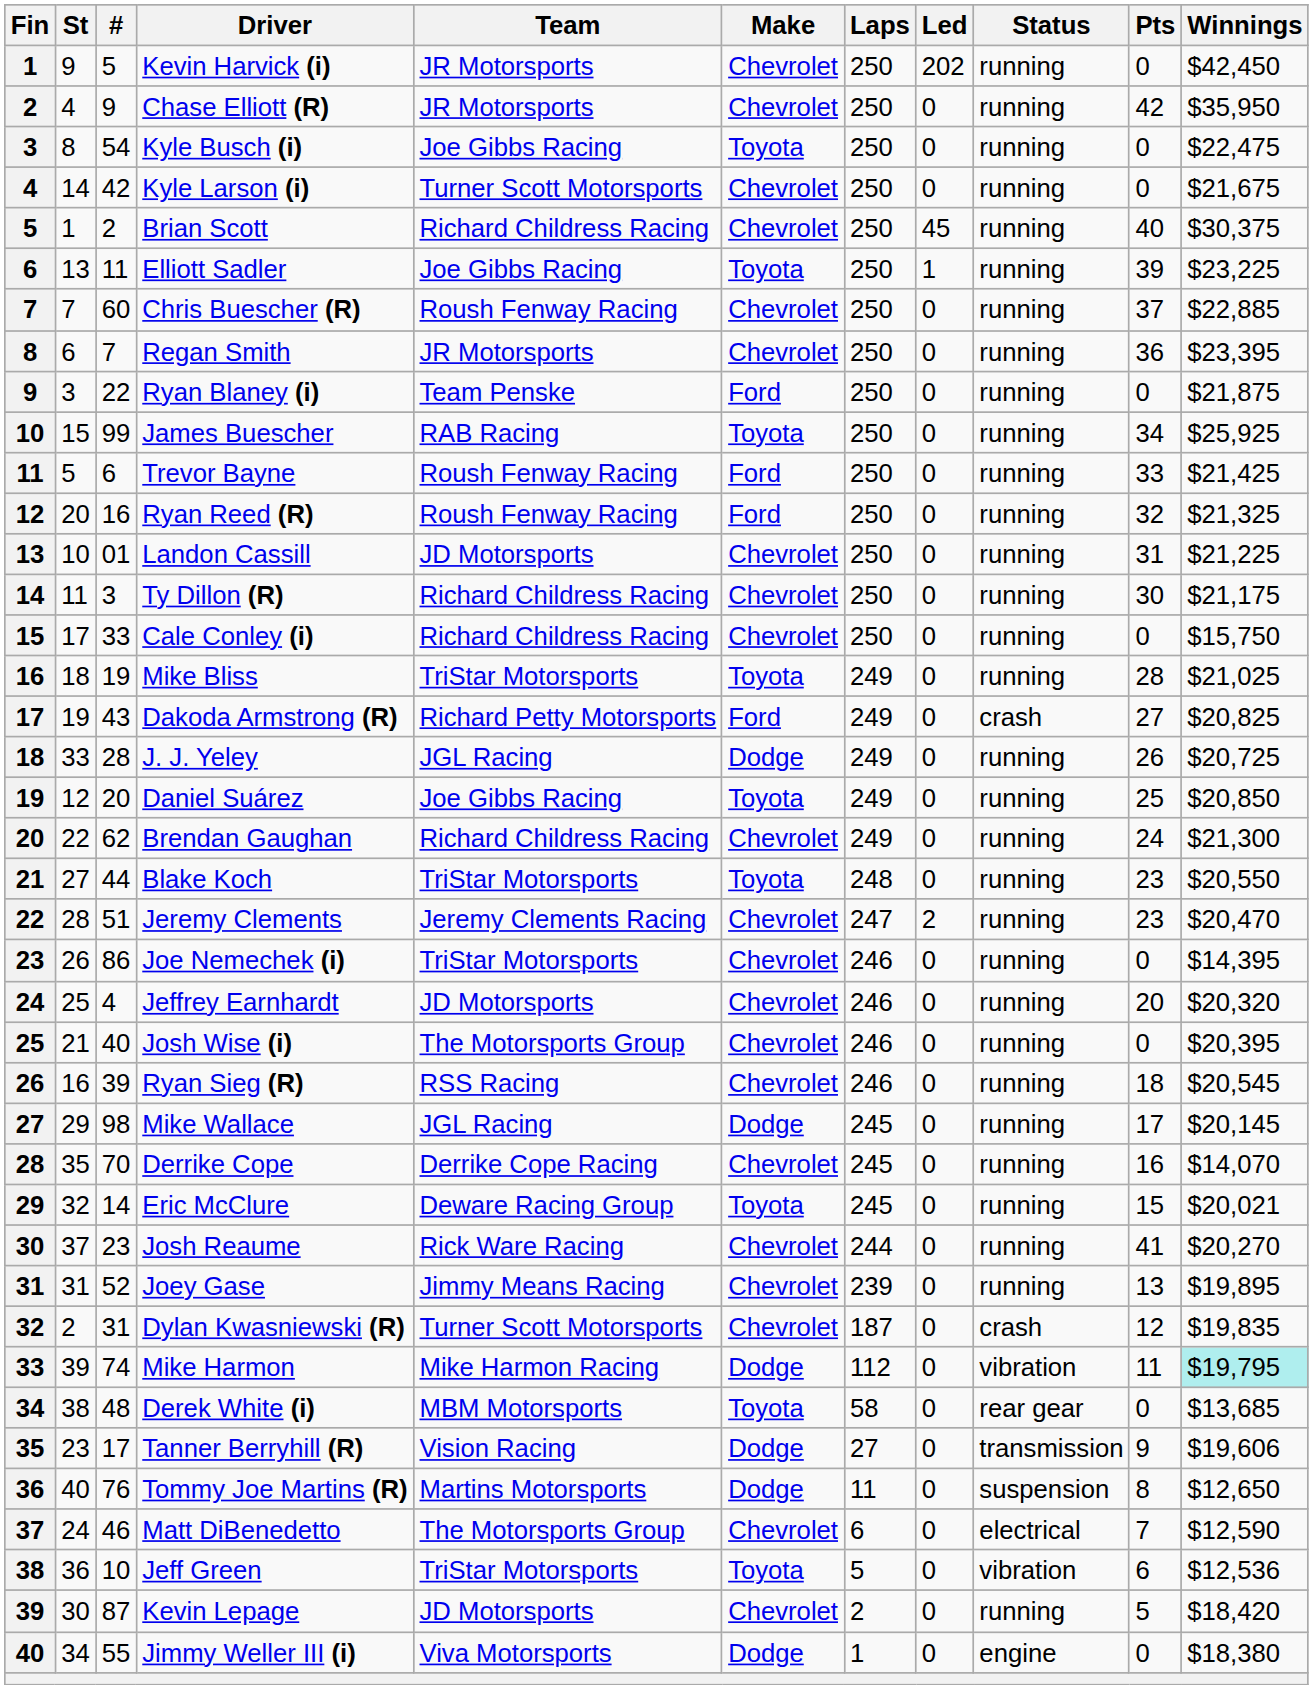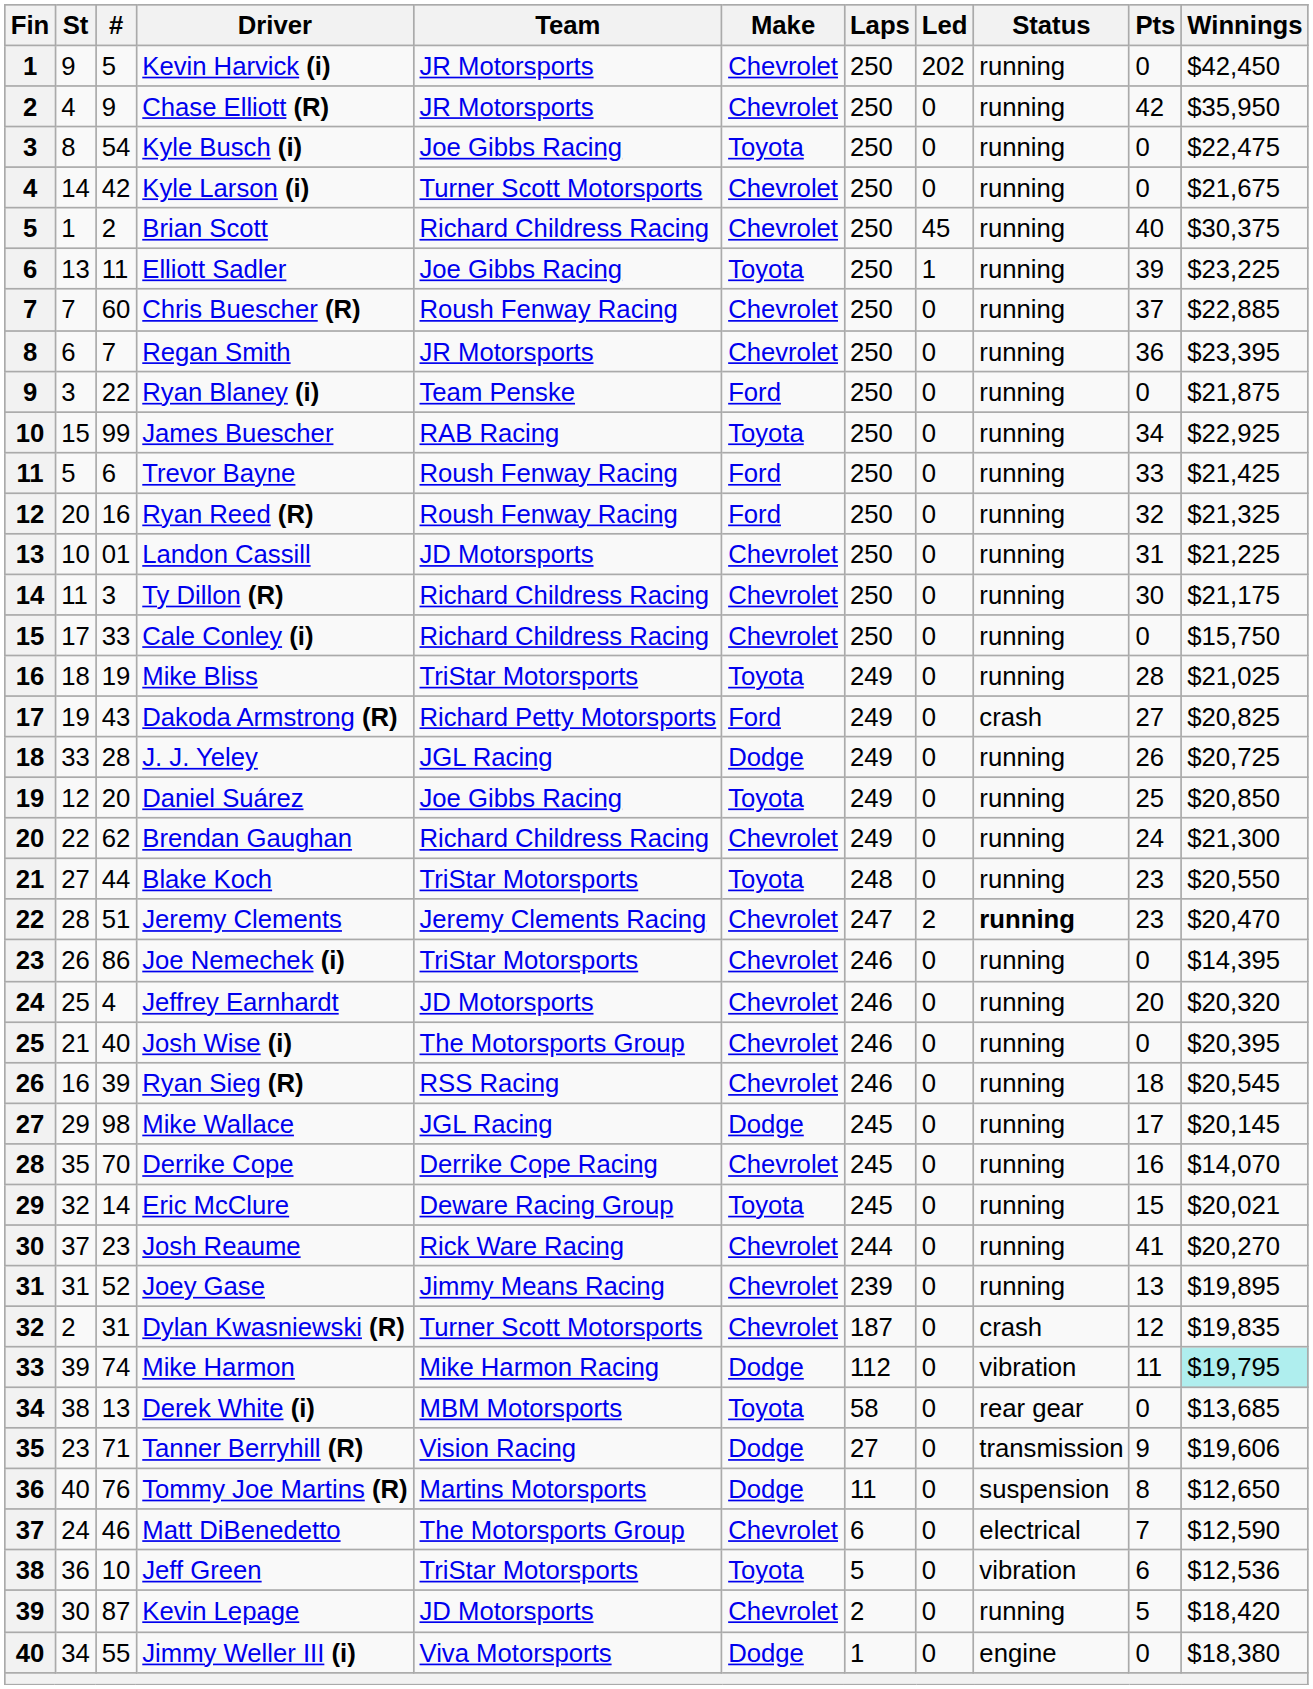 <table class="wikitable" style="font-size:95%">
 <tr>
 <th>Fin</th>
 <th>St</th>
 <th>#</th>
 <th>Driver</th>
 <th>Team</th>
 <th>Make</th>
 <th>Laps</th>
 <th>Led</th>
 <th>Status</th>
 <th>Pts</th>
 <th>Winnings</th>
 </tr>
 <tr>
 <th>1</th>
 <td>9</td>
 <td>5</td>
 <td><a href='#'>Kevin Harvick</a> <strong>(i)</strong></td>
 <td><a href='#'>JR Motorsports</a></td>
 <td><a href='#'>Chevrolet</a></td>
 <td>250</td>
 <td>202</td>
 <td>running</td>
 <td>0</td>
 <td>$42,450</td>
 </tr>
 <tr>
 <th>2</th>
 <td>4</td>
 <td>9</td>
 <td><a href='#'>Chase Elliott</a> <strong>(R)</strong></td>
 <td><a href='#'>JR Motorsports</a></td>
 <td><a href='#'>Chevrolet</a></td>
 <td>250</td>
 <td>0</td>
 <td>running</td>
 <td>42</td>
 <td>$35,950</td>
 </tr>
 <tr>
 <th>3</th>
 <td>8</td>
 <td>54</td>
 <td><a href='#'>Kyle Busch</a> <strong>(i)</strong></td>
 <td><a href='#'>Joe Gibbs Racing</a></td>
 <td><a href='#'>Toyota</a></td>
 <td>250</td>
 <td>0</td>
 <td>running</td>
 <td>0</td>
 <td>$22,475</td>
 </tr>
 <tr>
 <th>4</th>
 <td>14</td>
 <td>42</td>
 <td><a href='#'>Kyle Larson</a> <strong>(i)</strong></td>
 <td><a href='#'>Turner Scott Motorsports</a></td>
 <td><a href='#'>Chevrolet</a></td>
 <td>250</td>
 <td>0</td>
 <td>running</td>
 <td>0</td>
 <td>$21,675</td>
 </tr>
 <tr>
 <th>5</th>
 <td>1</td>
 <td>2</td>
 <td><a href='#'>Brian Scott</a></td>
 <td><a href='#'>Richard Childress Racing</a></td>
 <td><a href='#'>Chevrolet</a></td>
 <td>250</td>
 <td>45</td>
 <td>running</td>
 <td>40</td>
 <td>$30,375</td>
 </tr>
 <tr>
 <th>6</th>
 <td>13</td>
 <td>11</td>
 <td><a href='#'>Elliott Sadler</a></td>
 <td><a href='#'>Joe Gibbs Racing</a></td>
 <td><a href='#'>Toyota</a></td>
 <td>250</td>
 <td>1</td>
 <td>running</td>
 <td>39</td>
 <td>$23,225</td>
 </tr>
 <tr>
 <th>7</th>
 <td>7</td>
 <td>60</td>
 <td><a href='#'>Chris Buescher</a> <strong>(R)</strong></td>
 <td><a href='#'>Roush Fenway Racing</a></td>
 <td><a href='#'>Chevrolet</a></td>
 <td>250</td>
 <td>0</td>
 <td>running</td>
 <td>37</td>
 <td>$22,885</td>
 </tr>
 <tr>
 <th>8</th>
 <td>6</td>
 <td>7</td>
 <td><a href='#'>Regan Smith</a></td>
 <td><a href='#'>JR Motorsports</a></td>
 <td><a href='#'>Chevrolet</a></td>
 <td>250</td>
 <td>0</td>
 <td>running</td>
 <td>36</td>
 <td>$23,395</td>
 </tr>
 <tr>
 <th>9</th>
 <td>3</td>
 <td>22</td>
 <td><a href='#'>Ryan Blaney</a> <strong>(i)</strong></td>
 <td><a href='#'>Team Penske</a></td>
 <td><a href='#'>Ford</a></td>
 <td>250</td>
 <td>0</td>
 <td>running</td>
 <td>0</td>
 <td>$21,875</td>
 </tr>
 <tr>
 <th>10</th>
 <td>15</td>
 <td>99</td>
 <td><a href='#'>James Buescher</a></td>
 <td><a href='#'>RAB Racing</a></td>
 <td><a href='#'>Toyota</a></td>
 <td>250</td>
 <td>0</td>
 <td>running</td>
 <td>34</td>
-<td>$25,925</td>
+<td>$22,925</td>
 </tr>
 <tr>
 <th>11</th>
 <td>5</td>
 <td>6</td>
 <td><a href='#'>Trevor Bayne</a></td>
 <td><a href='#'>Roush Fenway Racing</a></td>
 <td><a href='#'>Ford</a></td>
 <td>250</td>
 <td>0</td>
 <td>running</td>
 <td>33</td>
 <td>$21,425</td>
 </tr>
 <tr>
 <th>12</th>
 <td>20</td>
 <td>16</td>
 <td><a href='#'>Ryan Reed</a> <strong>(R)</strong></td>
 <td><a href='#'>Roush Fenway Racing</a></td>
 <td><a href='#'>Ford</a></td>
 <td>250</td>
 <td>0</td>
 <td>running</td>
 <td>32</td>
 <td>$21,325</td>
 </tr>
 <tr>
 <th>13</th>
 <td>10</td>
 <td>01</td>
 <td><a href='#'>Landon Cassill</a></td>
 <td><a href='#'>JD Motorsports</a></td>
 <td><a href='#'>Chevrolet</a></td>
 <td>250</td>
 <td>0</td>
 <td>running</td>
 <td>31</td>
 <td>$21,225</td>
 </tr>
 <tr>
 <th>14</th>
 <td>11</td>
 <td>3</td>
 <td><a href='#'>Ty Dillon</a> <strong>(R)</strong></td>
 <td><a href='#'>Richard Childress Racing</a></td>
 <td><a href='#'>Chevrolet</a></td>
 <td>250</td>
 <td>0</td>
 <td>running</td>
 <td>30</td>
 <td>$21,175</td>
 </tr>
 <tr>
 <th>15</th>
 <td>17</td>
 <td>33</td>
 <td><a href='#'>Cale Conley</a> <strong>(i)</strong></td>
 <td><a href='#'>Richard Childress Racing</a></td>
 <td><a href='#'>Chevrolet</a></td>
 <td>250</td>
 <td>0</td>
 <td>running</td>
 <td>0</td>
 <td>$15,750</td>
 </tr>
 <tr>
 <th>16</th>
 <td>18</td>
 <td>19</td>
 <td><a href='#'>Mike Bliss</a></td>
 <td><a href='#'>TriStar Motorsports</a></td>
 <td><a href='#'>Toyota</a></td>
 <td>249</td>
 <td>0</td>
 <td>running</td>
 <td>28</td>
 <td>$21,025</td>
 </tr>
 <tr>
 <th>17</th>
 <td>19</td>
 <td>43</td>
 <td><a href='#'>Dakoda Armstrong</a> <strong>(R)</strong></td>
 <td><a href='#'>Richard Petty Motorsports</a></td>
 <td><a href='#'>Ford</a></td>
 <td>249</td>
 <td>0</td>
 <td>crash</td>
 <td>27</td>
 <td>$20,825</td>
 </tr>
 <tr>
 <th>18</th>
 <td>33</td>
 <td>28</td>
 <td><a href='#'>J. J. Yeley</a></td>
 <td><a href='#'>JGL Racing</a></td>
 <td><a href='#'>Dodge</a></td>
 <td>249</td>
 <td>0</td>
 <td>running</td>
 <td>26</td>
 <td>$20,725</td>
 </tr>
 <tr>
 <th>19</th>
 <td>12</td>
 <td>20</td>
 <td><a href='#'>Daniel Suárez</a></td>
 <td><a href='#'>Joe Gibbs Racing</a></td>
 <td><a href='#'>Toyota</a></td>
 <td>249</td>
 <td>0</td>
 <td>running</td>
 <td>25</td>
 <td>$20,850</td>
 </tr>
 <tr>
 <th>20</th>
 <td>22</td>
 <td>62</td>
 <td><a href='#'>Brendan Gaughan</a></td>
 <td><a href='#'>Richard Childress Racing</a></td>
 <td><a href='#'>Chevrolet</a></td>
 <td>249</td>
 <td>0</td>
 <td>running</td>
 <td>24</td>
 <td>$21,300</td>
 </tr>
 <tr>
 <th>21</th>
 <td>27</td>
 <td>44</td>
 <td><a href='#'>Blake Koch</a></td>
 <td><a href='#'>TriStar Motorsports</a></td>
 <td><a href='#'>Toyota</a></td>
 <td>248</td>
 <td>0</td>
 <td>running</td>
 <td>23</td>
 <td>$20,550</td>
 </tr>
 <tr>
 <th>22</th>
 <td>28</td>
 <td>51</td>
 <td><a href='#'>Jeremy Clements</a></td>
 <td><a href='#'>Jeremy Clements Racing</a></td>
 <td><a href='#'>Chevrolet</a></td>
 <td>247</td>
 <td>2</td>
-<td>running</td>
+<td><strong>running</strong></td>
 <td>23</td>
 <td>$20,470</td>
 </tr>
 <tr>
 <th>23</th>
 <td>26</td>
 <td>86</td>
 <td><a href='#'>Joe Nemechek</a> <strong>(i)</strong></td>
 <td><a href='#'>TriStar Motorsports</a></td>
 <td><a href='#'>Chevrolet</a></td>
 <td>246</td>
 <td>0</td>
 <td>running</td>
 <td>0</td>
 <td>$14,395</td>
 </tr>
 <tr>
 <th>24</th>
 <td>25</td>
 <td>4</td>
 <td><a href='#'>Jeffrey Earnhardt</a></td>
 <td><a href='#'>JD Motorsports</a></td>
 <td><a href='#'>Chevrolet</a></td>
 <td>246</td>
 <td>0</td>
 <td>running</td>
 <td>20</td>
 <td>$20,320</td>
 </tr>
 <tr>
 <th>25</th>
 <td>21</td>
 <td>40</td>
 <td><a href='#'>Josh Wise</a> <strong>(i)</strong></td>
 <td><a href='#'>The Motorsports Group</a></td>
 <td><a href='#'>Chevrolet</a></td>
 <td>246</td>
 <td>0</td>
 <td>running</td>
 <td>0</td>
 <td>$20,395</td>
 </tr>
 <tr>
 <th>26</th>
 <td>16</td>
 <td>39</td>
 <td><a href='#'>Ryan Sieg</a> <strong>(R)</strong></td>
 <td><a href='#'>RSS Racing</a></td>
 <td><a href='#'>Chevrolet</a></td>
 <td>246</td>
 <td>0</td>
 <td>running</td>
 <td>18</td>
 <td>$20,545</td>
 </tr>
 <tr>
 <th>27</th>
 <td>29</td>
 <td>98</td>
 <td><a href='#'>Mike Wallace</a></td>
 <td><a href='#'>JGL Racing</a></td>
 <td><a href='#'>Dodge</a></td>
 <td>245</td>
 <td>0</td>
 <td>running</td>
 <td>17</td>
 <td>$20,145</td>
 </tr>
 <tr>
 <th>28</th>
 <td>35</td>
 <td>70</td>
 <td><a href='#'>Derrike Cope</a></td>
 <td><a href='#'>Derrike Cope Racing</a></td>
 <td><a href='#'>Chevrolet</a></td>
 <td>245</td>
 <td>0</td>
 <td>running</td>
 <td>16</td>
 <td>$14,070</td>
 </tr>
 <tr>
 <th>29</th>
 <td>32</td>
 <td>14</td>
 <td><a href='#'>Eric McClure</a></td>
 <td><a href='#'>Deware Racing Group</a></td>
 <td><a href='#'>Toyota</a></td>
 <td>245</td>
 <td>0</td>
 <td>running</td>
 <td>15</td>
 <td>$20,021</td>
 </tr>
 <tr>
 <th>30</th>
 <td>37</td>
 <td>23</td>
 <td><a href='#'>Josh Reaume</a></td>
 <td><a href='#'>Rick Ware Racing</a></td>
 <td><a href='#'>Chevrolet</a></td>
 <td>244</td>
 <td>0</td>
 <td>running</td>
 <td>41</td>
 <td>$20,270</td>
 </tr>
 <tr>
 <th>31</th>
 <td>31</td>
 <td>52</td>
 <td><a href='#'>Joey Gase</a></td>
 <td><a href='#'>Jimmy Means Racing</a></td>
 <td><a href='#'>Chevrolet</a></td>
 <td>239</td>
 <td>0</td>
 <td>running</td>
 <td>13</td>
 <td>$19,895</td>
 </tr>
 <tr>
 <th>32</th>
 <td>2</td>
 <td>31</td>
 <td><a href='#'>Dylan Kwasniewski</a> <strong>(R)</strong></td>
 <td><a href='#'>Turner Scott Motorsports</a></td>
 <td><a href='#'>Chevrolet</a></td>
 <td>187</td>
 <td>0</td>
 <td>crash</td>
 <td>12</td>
 <td>$19,835</td>
 </tr>
 <tr>
 <th>33</th>
 <td>39</td>
 <td>74</td>
 <td><a href='#'>Mike Harmon</a></td>
 <td><a href='#'>Mike Harmon Racing</a></td>
 <td><a href='#'>Dodge</a></td>
 <td>112</td>
 <td>0</td>
 <td>vibration</td>
 <td>11</td>
 <td style="background: paleturquoise;">$19,795</td>
 </tr>
 <tr>
 <th>34</th>
 <td>38</td>
-<td>48</td>
+<td>13</td>
 <td><a href='#'>Derek White</a> <strong>(i)</strong></td>
 <td><a href='#'>MBM Motorsports</a></td>
 <td><a href='#'>Toyota</a></td>
 <td>58</td>
 <td>0</td>
 <td>rear gear</td>
 <td>0</td>
 <td>$13,685</td>
 </tr>
 <tr>
 <th>35</th>
 <td>23</td>
-<td>17</td>
+<td>71</td>
 <td><a href='#'>Tanner Berryhill</a> <strong>(R)</strong></td>
 <td><a href='#'>Vision Racing</a></td>
 <td><a href='#'>Dodge</a></td>
 <td>27</td>
 <td>0</td>
 <td>transmission</td>
 <td>9</td>
 <td>$19,606</td>
 </tr>
 <tr>
 <th>36</th>
 <td>40</td>
 <td>76</td>
 <td><a href='#'>Tommy Joe Martins</a> <strong>(R)</strong></td>
 <td><a href='#'>Martins Motorsports</a></td>
 <td><a href='#'>Dodge</a></td>
 <td>11</td>
 <td>0</td>
 <td>suspension</td>
 <td>8</td>
 <td>$12,650</td>
 </tr>
 <tr>
 <th>37</th>
 <td>24</td>
 <td>46</td>
 <td><a href='#'>Matt DiBenedetto</a></td>
 <td><a href='#'>The Motorsports Group</a></td>
 <td><a href='#'>Chevrolet</a></td>
 <td>6</td>
 <td>0</td>
 <td>electrical</td>
 <td>7</td>
 <td>$12,590</td>
 </tr>
 <tr>
 <th>38</th>
 <td>36</td>
 <td>10</td>
 <td><a href='#'>Jeff Green</a></td>
 <td><a href='#'>TriStar Motorsports</a></td>
 <td><a href='#'>Toyota</a></td>
 <td>5</td>
 <td>0</td>
 <td>vibration</td>
 <td>6</td>
 <td>$12,536</td>
 </tr>
 <tr>
 <th>39</th>
 <td>30</td>
 <td>87</td>
 <td><a href='#'>Kevin Lepage</a></td>
 <td><a href='#'>JD Motorsports</a></td>
 <td><a href='#'>Chevrolet</a></td>
 <td>2</td>
 <td>0</td>
 <td>running</td>
 <td>5</td>
 <td>$18,420</td>
 </tr>
 <tr>
 <th>40</th>
 <td>34</td>
 <td>55</td>
 <td><a href='#'>Jimmy Weller III</a> <strong>(i)</strong></td>
 <td><a href='#'>Viva Motorsports</a></td>
 <td><a href='#'>Dodge</a></td>
 <td>1</td>
 <td>0</td>
 <td>engine</td>
 <td>0</td>
 <td>$18,380</td>
 </tr>
 <tr>
 <th colspan="11"></th>
 </tr>
 </table>
